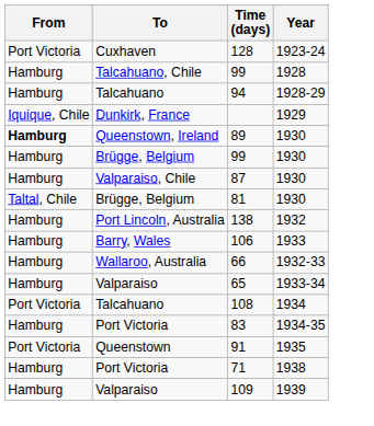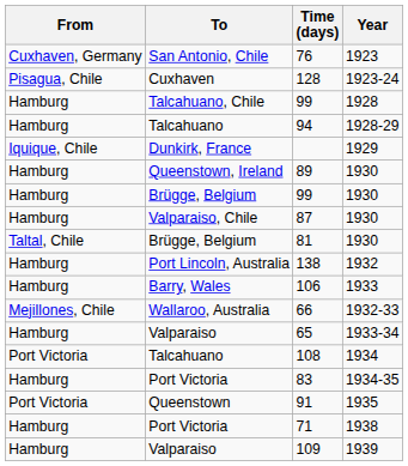 <table class="wikitable">
 <tr>
 <th>From</th>
 <th>To</th>
 <th>Time<br>(days)</th>
 <th>Year</th>
 </tr>
 <tr>
-<td>Port Victoria</td>
+<td><a href='#'>Cuxhaven</a>, Germany</td>
+<td><a href='#'>San Antonio</a>, <a href='#'>Chile</a></td>
+<td>76</td>
+<td>1923</td>
+</tr>
+<tr>
+<td><a href='#'>Pisagua</a>, Chile</td>
 <td>Cuxhaven</td>
 <td>128</td>
 <td>1923-24</td>
 </tr>
 <tr>
 <td>Hamburg</td>
 <td><a href='#'>Talcahuano</a>, Chile</td>
 <td>99</td>
 <td>1928</td>
 </tr>
 <tr>
 <td>Hamburg</td>
 <td>Talcahuano</td>
 <td>94</td>
 <td>1928-29</td>
 </tr>
 <tr>
 <td><a href='#'>Iquique</a>, Chile</td>
 <td><a href='#'>Dunkirk</a>, <a href='#'>France</a></td>
 <td></td>
 <td>1929</td>
 </tr>
 <tr>
-<td><strong>Hamburg</strong></td>
+<td>Hamburg</td>
 <td><a href='#'>Queenstown</a>, <a href='#'>Ireland</a></td>
 <td>89</td>
 <td>1930</td>
 </tr>
 <tr>
 <td>Hamburg</td>
 <td><a href='#'>Brügge</a>, <a href='#'>Belgium</a></td>
 <td>99</td>
 <td>1930</td>
 </tr>
 <tr>
 <td>Hamburg</td>
 <td><a href='#'>Valparaiso</a>, Chile</td>
 <td>87</td>
 <td>1930</td>
 </tr>
 <tr>
 <td><a href='#'>Taltal</a>, Chile</td>
 <td>Brügge, Belgium</td>
 <td>81</td>
 <td>1930</td>
 </tr>
 <tr>
 <td>Hamburg</td>
 <td><a href='#'>Port Lincoln</a>, Australia</td>
 <td>138</td>
 <td>1932</td>
 </tr>
 <tr>
 <td>Hamburg</td>
 <td><a href='#'>Barry</a>, <a href='#'>Wales</a></td>
 <td>106</td>
 <td>1933</td>
 </tr>
 <tr>
-<td>Hamburg</td>
+<td><a href='#'>Mejillones</a>, Chile</td>
 <td><a href='#'>Wallaroo</a>, Australia</td>
 <td>66</td>
 <td>1932-33</td>
 </tr>
 <tr>
 <td>Hamburg</td>
 <td>Valparaiso</td>
 <td>65</td>
 <td>1933-34</td>
 </tr>
 <tr>
 <td>Port Victoria</td>
 <td>Talcahuano</td>
 <td>108</td>
 <td>1934</td>
 </tr>
 <tr>
 <td>Hamburg</td>
 <td>Port Victoria</td>
 <td>83</td>
 <td>1934-35</td>
 </tr>
 <tr>
 <td>Port Victoria</td>
 <td>Queenstown</td>
 <td>91</td>
 <td>1935</td>
 </tr>
 <tr>
 <td>Hamburg</td>
 <td>Port Victoria</td>
 <td>71</td>
 <td>1938</td>
 </tr>
 <tr>
 <td>Hamburg</td>
 <td>Valparaiso</td>
 <td>109</td>
 <td>1939</td>
 </tr>
 </table>
